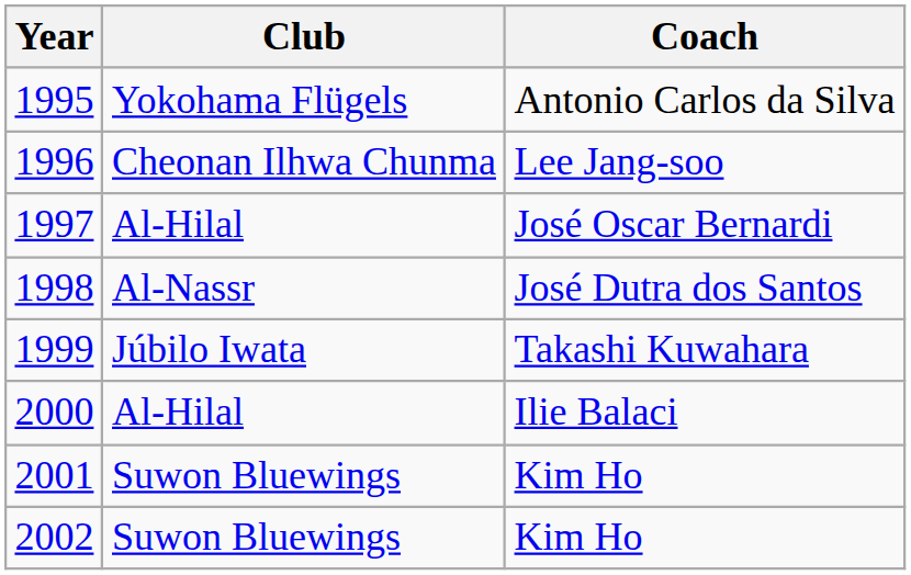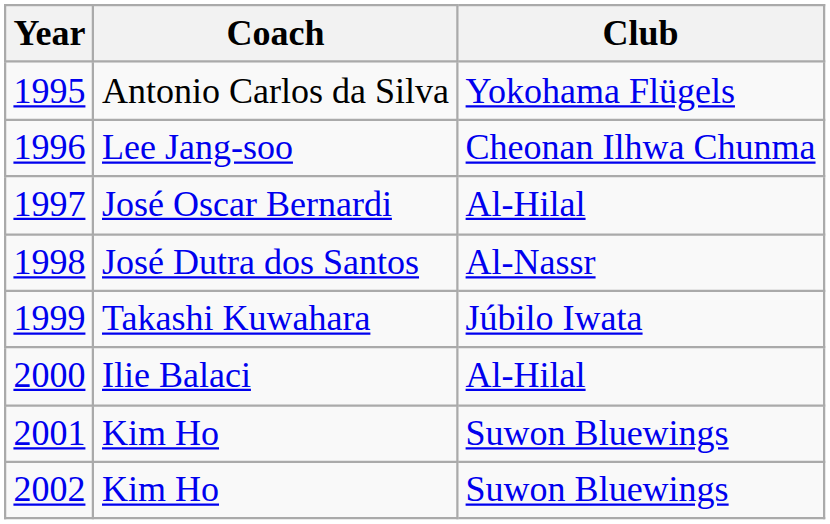 <table class="wikitable">
 <tr>
 <th>Year</th>
+<th>Coach</th>
 <th>Club</th>
-<th>Coach</th>
 </tr>
 <tr>
 <td rowspan=1><a href='#'>1995</a></td>
+<td> Antonio Carlos da Silva</td>
 <td> <a href='#'>Yokohama Flügels</a></td>
-<td> Antonio Carlos da Silva</td>
 </tr>
 <tr>
 <td rowspan=1><a href='#'>1996</a></td>
+<td> <a href='#'>Lee Jang-soo</a></td>
 <td> <a href='#'>Cheonan Ilhwa Chunma</a></td>
-<td> <a href='#'>Lee Jang-soo</a></td>
 </tr>
 <tr>
 <td align=center><a href='#'>1997</a></td>
+<td> <a href='#'>José Oscar Bernardi</a></td>
 <td> <a href='#'>Al-Hilal</a></td>
-<td> <a href='#'>José Oscar Bernardi</a></td>
 </tr>
 <tr>
 <td rowspan=1><a href='#'>1998</a></td>
+<td> <a href='#'>José Dutra dos Santos</a></td>
 <td> <a href='#'>Al-Nassr</a></td>
-<td> <a href='#'>José Dutra dos Santos</a></td>
 </tr>
 <tr>
 <td rowspan=1><a href='#'>1999</a></td>
+<td> <a href='#'>Takashi Kuwahara</a></td>
 <td> <a href='#'>Júbilo Iwata</a></td>
-<td> <a href='#'>Takashi Kuwahara</a></td>
 </tr>
 <tr>
 <td rowspan=1><a href='#'>2000</a></td>
+<td> <a href='#'>Ilie Balaci</a></td>
 <td> <a href='#'>Al-Hilal</a></td>
-<td> <a href='#'>Ilie Balaci</a></td>
 </tr>
 <tr>
 <td rowspan=1><a href='#'>2001</a></td>
+<td> <a href='#'>Kim Ho</a></td>
 <td> <a href='#'>Suwon Bluewings</a></td>
-<td> <a href='#'>Kim Ho</a></td>
 </tr>
 <tr>
 <td align=center><a href='#'>2002</a></td>
+<td> <a href='#'>Kim Ho</a></td>
 <td> <a href='#'>Suwon Bluewings</a></td>
-<td> <a href='#'>Kim Ho</a></td>
 </tr>
 </table>
